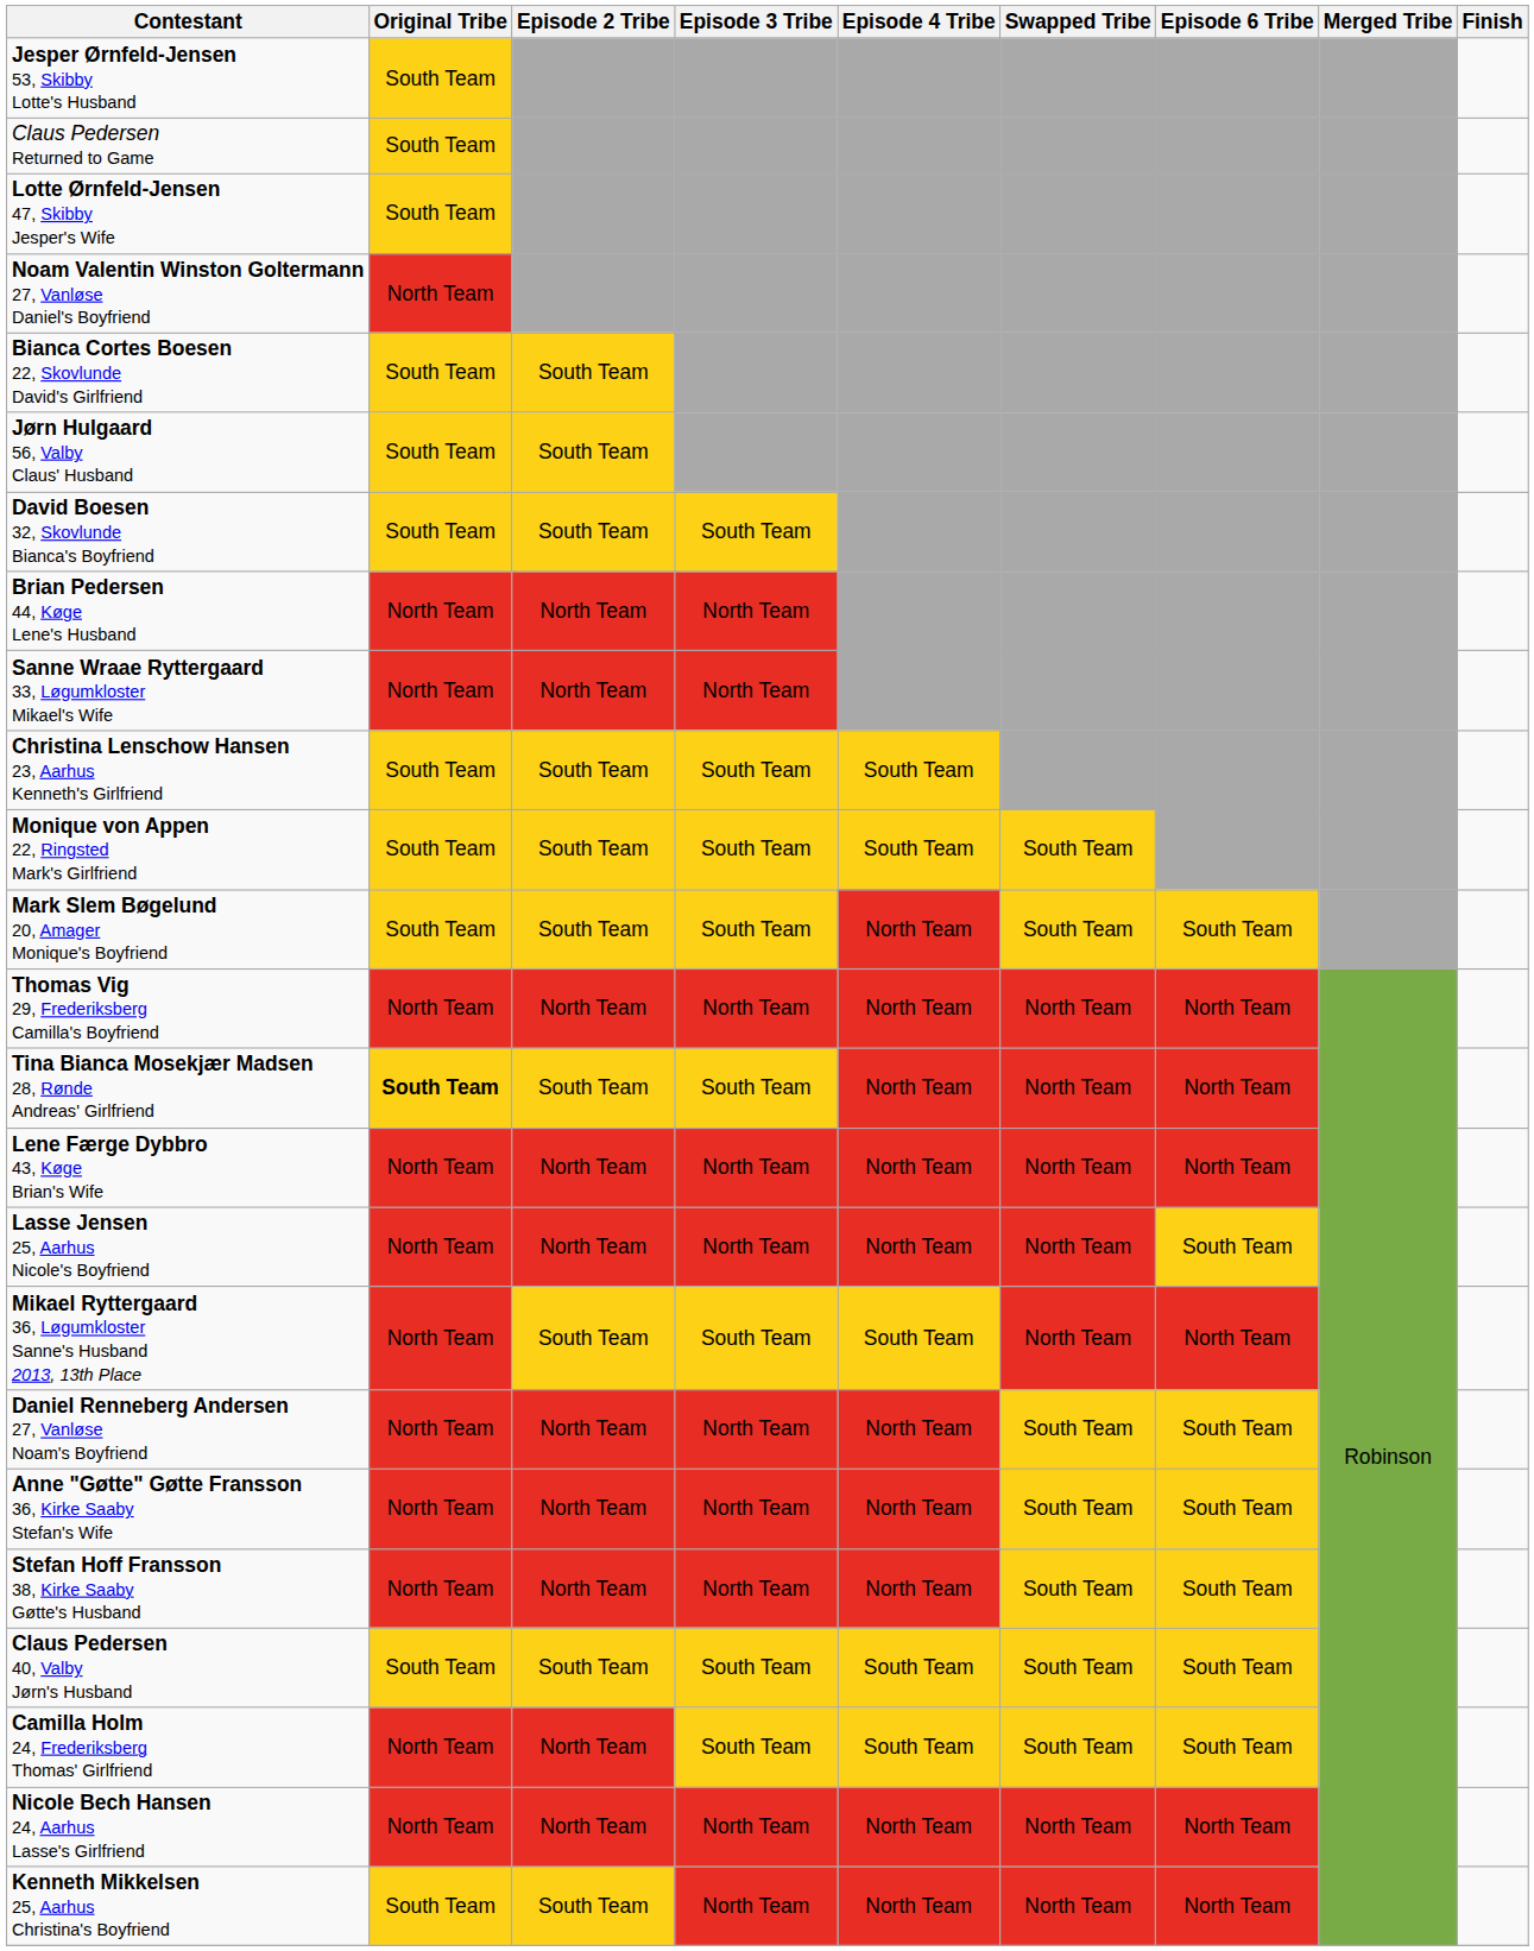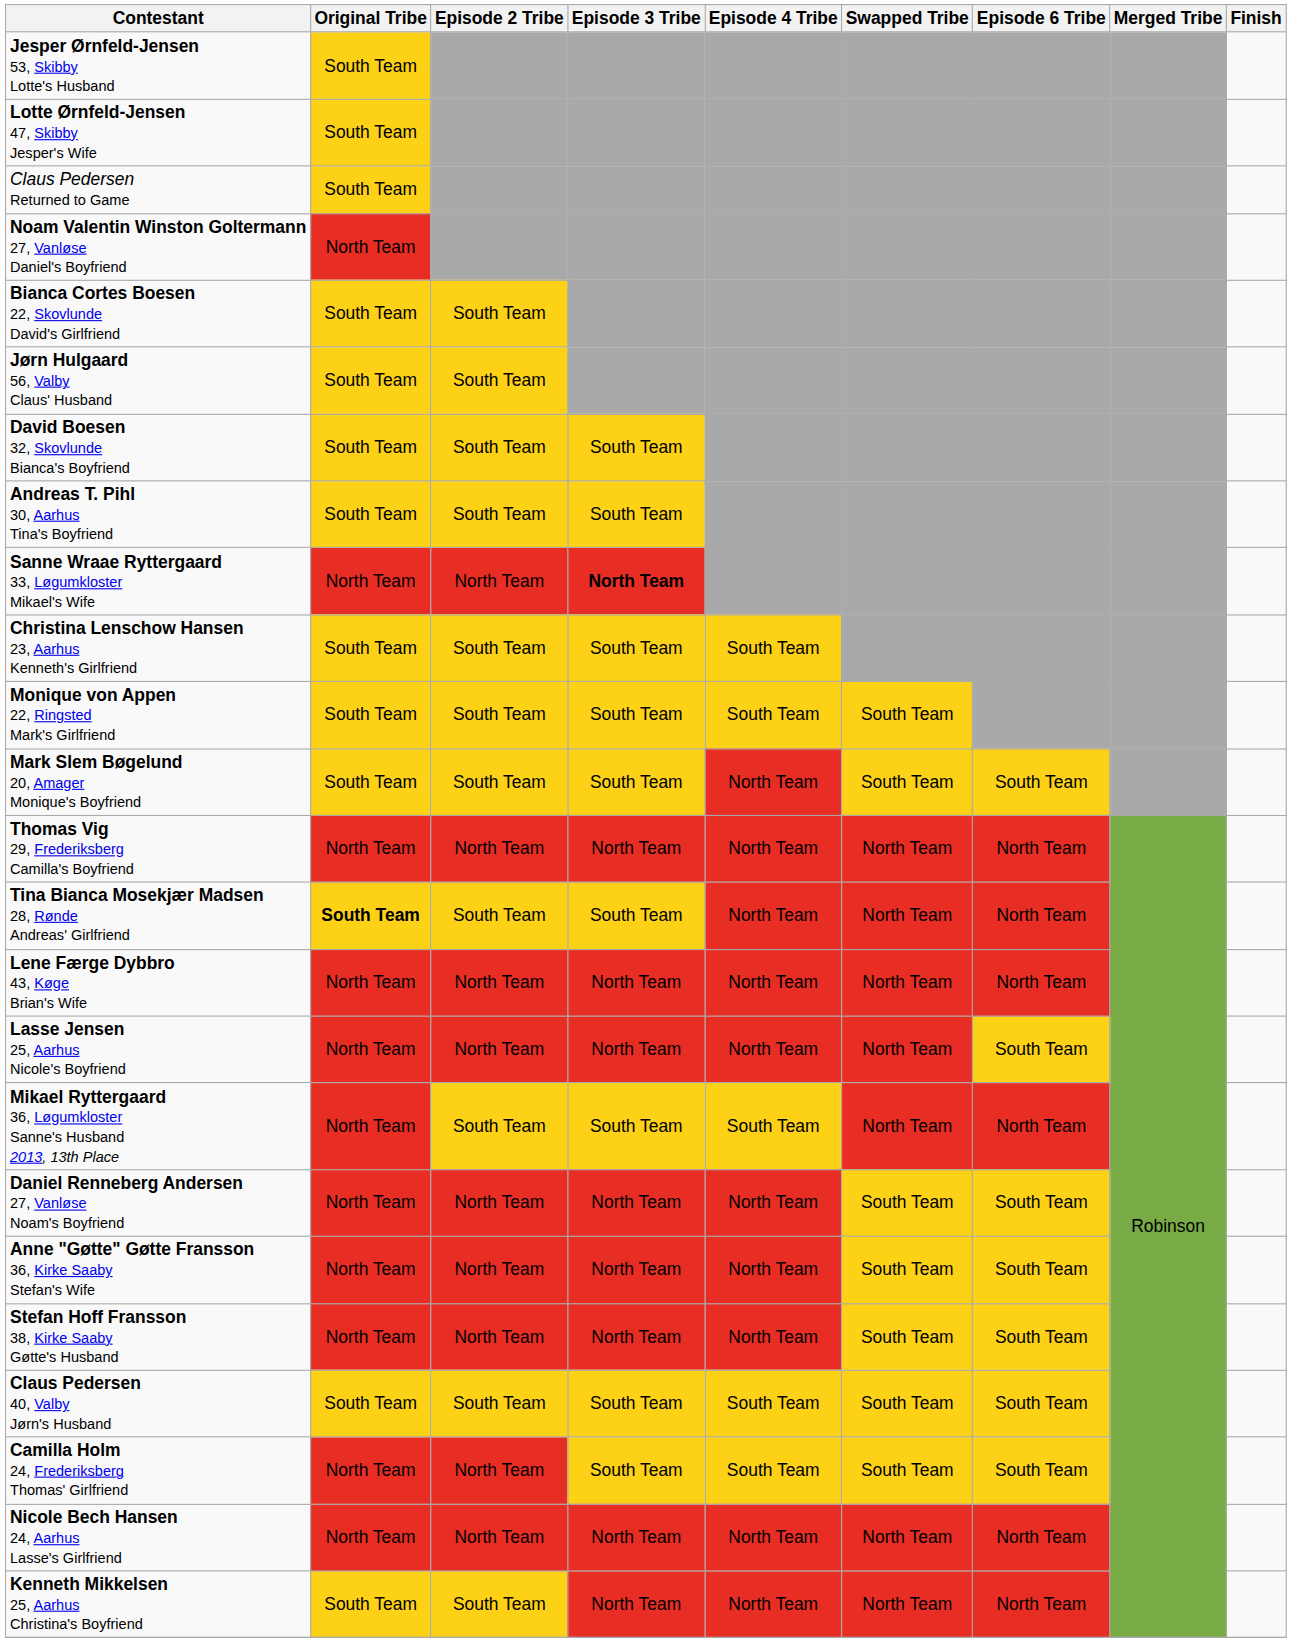 <table class="wikitable sortable" style="margin:auto; text-align:center">
 <tr>
 <th>Contestant</th>
 <th>Original Tribe</th>
 <th>Episode 2 Tribe</th>
 <th>Episode 3 Tribe</th>
 <th>Episode 4 Tribe</th>
 <th>Swapped Tribe</th>
 <th>Episode 6 Tribe</th>
 <th>Merged Tribe</th>
 <th>Finish</th>
 </tr>
 <tr>
 <td align="left"><strong>Jesper Ørnfeld-Jensen</strong><br><small>53, <a href='#'>Skibby</a><br> Lotte's Husband</small></td>
 <td bgcolor="#FCD116">South Team</td>
 <td bgcolor="darkgrey"></td>
 <td bgcolor="darkgrey"></td>
 <td bgcolor="darkgrey"></td>
 <td bgcolor="darkgrey"></td>
 <td bgcolor="darkgrey"></td>
 <td bgcolor="darkgrey"></td>
 <td></td>
 </tr>
 <tr>
-<td align="left"><em>Claus Pedersen</em><br><small>Returned to Game </small></td>
+<td align="left"><strong>Lotte Ørnfeld-Jensen</strong><br><small>47, <a href='#'>Skibby</a><br> Jesper's Wife</small></td>
 <td bgcolor="#FCD116">South Team</td>
 <td bgcolor="darkgrey"></td>
 <td bgcolor="darkgrey"></td>
 <td bgcolor="darkgrey"></td>
 <td bgcolor="darkgrey"></td>
 <td bgcolor="darkgrey"></td>
 <td bgcolor="darkgrey"></td>
 <td></td>
 </tr>
 <tr>
-<td align="left"><strong>Lotte Ørnfeld-Jensen</strong><br><small>47, <a href='#'>Skibby</a><br> Jesper's Wife</small></td>
+<td align="left"><em>Claus Pedersen</em><br><small>Returned to Game </small></td>
 <td bgcolor="#FCD116">South Team</td>
 <td bgcolor="darkgrey"></td>
 <td bgcolor="darkgrey"></td>
 <td bgcolor="darkgrey"></td>
 <td bgcolor="darkgrey"></td>
 <td bgcolor="darkgrey"></td>
 <td bgcolor="darkgrey"></td>
 <td></td>
 </tr>
 <tr>
 <td align="left"><strong>Noam Valentin Winston Goltermann</strong><br><small>27, <a href='#'>Vanløse</a><br> Daniel's Boyfriend</small></td>
 <td bgcolor="#E82E24">North Team</td>
 <td bgcolor="darkgrey"></td>
 <td bgcolor="darkgrey"></td>
 <td bgcolor="darkgrey"></td>
 <td bgcolor="darkgrey"></td>
 <td bgcolor="darkgrey"></td>
 <td bgcolor="darkgrey"></td>
 <td></td>
 </tr>
 <tr>
 <td align="left"><strong>Bianca Cortes Boesen</strong><br><small>22, <a href='#'>Skovlunde</a><br> David's Girlfriend</small></td>
 <td bgcolor="#FCD116">South Team</td>
 <td bgcolor="#FCD116">South Team</td>
 <td bgcolor="darkgrey"></td>
 <td bgcolor="darkgrey"></td>
 <td bgcolor="darkgrey"></td>
 <td bgcolor="darkgrey"></td>
 <td bgcolor="darkgrey"></td>
 <td></td>
 </tr>
 <tr>
 <td align="left"><strong>Jørn Hulgaard</strong><br><small>56, <a href='#'>Valby</a><br> Claus' Husband</small></td>
 <td bgcolor="#FCD116">South Team</td>
 <td bgcolor="#FCD116">South Team</td>
 <td bgcolor="darkgrey"></td>
 <td bgcolor="darkgrey"></td>
 <td bgcolor="darkgrey"></td>
 <td bgcolor="darkgrey"></td>
 <td bgcolor="darkgrey"></td>
 <td></td>
 </tr>
 <tr>
 <td align="left"><strong>David Boesen</strong><br><small>32, <a href='#'>Skovlunde</a><br> Bianca's Boyfriend </small></td>
 <td bgcolor="#FCD116">South Team</td>
 <td bgcolor="#FCD116">South Team</td>
 <td bgcolor="#FCD116">South Team</td>
 <td bgcolor="darkgrey"></td>
 <td bgcolor="darkgrey"></td>
 <td bgcolor="darkgrey"></td>
 <td bgcolor="darkgrey"></td>
 <td></td>
 </tr>
 <tr>
-<td align="left"><strong>Brian Pedersen</strong><br><small>44, <a href='#'>Køge</a><br> Lene's Husband </small></td>
-<td bgcolor="#E82E24">North Team</td>
-<td bgcolor="#E82E24">North Team</td>
-<td bgcolor="#E82E24">North Team</td>
+<td align="left"><strong>Andreas T. Pihl</strong><br><small>30, <a href='#'>Aarhus</a><br> Tina's Boyfriend</small></td>
+<td bgcolor="#FCD116">South Team</td>
+<td bgcolor="#FCD116">South Team</td>
+<td bgcolor="#FCD116">South Team</td>
 <td bgcolor="darkgrey"></td>
 <td bgcolor="darkgrey"></td>
 <td bgcolor="darkgrey"></td>
 <td bgcolor="darkgrey"></td>
 <td></td>
 </tr>
 <tr>
 <td align="left"><strong>Sanne Wraae Ryttergaard</strong><br><small>33, <a href='#'>Løgumkloster</a><br> Mikael's Wife</small></td>
 <td bgcolor="#E82E24">North Team</td>
 <td bgcolor="#E82E24">North Team</td>
-<td bgcolor="#E82E24">North Team</td>
+<td bgcolor="#E82E24"><strong>North Team</strong></td>
 <td bgcolor="darkgrey"></td>
 <td bgcolor="darkgrey"></td>
 <td bgcolor="darkgrey"></td>
 <td bgcolor="darkgrey"></td>
 <td></td>
 </tr>
 <tr>
 <td align="left"><strong>Christina Lenschow Hansen</strong><br><small>23, <a href='#'>Aarhus</a><br> Kenneth's Girlfriend</small></td>
 <td bgcolor="#FCD116">South Team</td>
 <td bgcolor="#FCD116">South Team</td>
 <td bgcolor="#FCD116">South Team</td>
 <td bgcolor="#FCD116">South Team</td>
 <td bgcolor="darkgrey"></td>
 <td bgcolor="darkgrey"></td>
 <td bgcolor="darkgrey"></td>
 <td></td>
 </tr>
 <tr>
 <td align="left"><strong>Monique von Appen</strong><br><small>22, <a href='#'>Ringsted</a><br> Mark's Girlfriend</small></td>
 <td bgcolor="#FCD116">South Team</td>
 <td bgcolor="#FCD116">South Team</td>
 <td bgcolor="#FCD116">South Team</td>
 <td bgcolor="#FCD116">South Team</td>
 <td bgcolor="#FCD116">South Team</td>
 <td bgcolor="darkgrey"></td>
 <td bgcolor="darkgrey"></td>
 <td></td>
 </tr>
 <tr>
 <td align="left"><strong>Mark Slem Bøgelund</strong><br><small>20, <a href='#'>Amager</a><br> Monique's Boyfriend</small></td>
 <td bgcolor="#FCD116">South Team</td>
 <td bgcolor="#FCD116">South Team</td>
 <td bgcolor="#FCD116">South Team</td>
 <td bgcolor="#E82E24">North Team</td>
 <td bgcolor="#FCD116">South Team</td>
 <td bgcolor="#FCD116">South Team</td>
 <td bgcolor="darkgrey"></td>
 <td></td>
 </tr>
 <tr>
 <td align="left"><strong>Thomas Vig</strong><br><small>29, <a href='#'>Frederiksberg</a><br> Camilla's Boyfriend</small></td>
 <td bgcolor="#E82E24">North Team</td>
 <td bgcolor="#E82E24">North Team</td>
 <td bgcolor="#E82E24">North Team</td>
 <td bgcolor="#E82E24">North Team</td>
 <td bgcolor="#E82E24">North Team</td>
 <td bgcolor="#E82E24">North Team</td>
 <td rowspan="12" bgcolor="#78AB46">Robinson</td>
 <td></td>
 </tr>
 <tr>
 <td align="left"><strong>Tina Bianca Mosekjær Madsen</strong><br><small>28, <a href='#'>Rønde</a><br> Andreas' Girlfriend</small></td>
 <td bgcolor="#FCD116"><strong>South Team</strong></td>
 <td bgcolor="#FCD116">South Team</td>
 <td bgcolor="#FCD116">South Team</td>
 <td bgcolor="#E82E24">North Team</td>
 <td bgcolor="#E82E24">North Team</td>
 <td bgcolor="#E82E24">North Team</td>
 <td></td>
 </tr>
 <tr>
 <td align="left"><strong>Lene Færge Dybbro</strong><br><small>43, <a href='#'>Køge</a><br> Brian's Wife</small></td>
 <td bgcolor="#E82E24">North Team</td>
 <td bgcolor="#E82E24">North Team</td>
 <td bgcolor="#E82E24">North Team</td>
 <td bgcolor="#E82E24">North Team</td>
 <td bgcolor="#E82E24">North Team</td>
 <td bgcolor="#E82E24">North Team</td>
 <td></td>
 </tr>
 <tr>
 <td align="left"><strong>Lasse Jensen</strong><br><small>25, <a href='#'>Aarhus</a><br> Nicole's Boyfriend</small></td>
 <td bgcolor="#E82E24">North Team</td>
 <td bgcolor="#E82E24">North Team</td>
 <td bgcolor="#E82E24">North Team</td>
 <td bgcolor="#E82E24">North Team</td>
 <td bgcolor="#E82E24">North Team</td>
 <td bgcolor="#FCD116">South Team</td>
 <td></td>
 </tr>
 <tr>
 <td align="left"><strong>Mikael Ryttergaard</strong><br><small>36, <a href='#'>Løgumkloster</a><br> Sanne's Husband<br> <em><a href='#'>2013</a>, 13th Place</em></small></td>
 <td bgcolor="#E82E24">North Team</td>
 <td bgcolor="#FCD116">South Team</td>
 <td bgcolor="#FCD116">South Team</td>
 <td bgcolor="#FCD116">South Team</td>
 <td bgcolor="#E82E24">North Team</td>
 <td bgcolor="#E82E24">North Team</td>
 <td></td>
 </tr>
 <tr>
 <td align="left"><strong>Daniel Renneberg Andersen</strong><br><small>27, <a href='#'>Vanløse</a><br> Noam's Boyfriend</small></td>
 <td bgcolor="#E82E24">North Team</td>
 <td bgcolor="#E82E24">North Team</td>
 <td bgcolor="#E82E24">North Team</td>
 <td bgcolor="#E82E24">North Team</td>
 <td bgcolor="#FCD116">South Team</td>
 <td bgcolor="#FCD116">South Team</td>
 <td></td>
 </tr>
 <tr>
 <td align="left"><strong>Anne "Gøtte" Gøtte Fransson</strong><br><small>36, <a href='#'>Kirke Saaby</a><br> Stefan's Wife</small></td>
 <td bgcolor="#E82E24">North Team</td>
 <td bgcolor="#E82E24">North Team</td>
 <td bgcolor="#E82E24">North Team</td>
 <td bgcolor="#E82E24">North Team</td>
 <td bgcolor="#FCD116">South Team</td>
 <td bgcolor="#FCD116">South Team</td>
 <td></td>
 </tr>
 <tr>
 <td align="left"><strong>Stefan Hoff Fransson</strong><br><small>38, <a href='#'>Kirke Saaby</a><br> Gøtte's Husband</small></td>
 <td bgcolor="#E82E24">North Team</td>
 <td bgcolor="#E82E24">North Team</td>
 <td bgcolor="#E82E24">North Team</td>
 <td bgcolor="#E82E24">North Team</td>
 <td bgcolor="#FCD116">South Team</td>
 <td bgcolor="#FCD116">South Team</td>
 <td></td>
 </tr>
 <tr>
 <td align="left"><strong>Claus Pedersen</strong><br><small>40, <a href='#'>Valby</a><br> Jørn's Husband</small></td>
 <td bgcolor="#FCD116">South Team</td>
 <td bgcolor="#FCD116">South Team</td>
 <td bgcolor="#FCD116">South Team</td>
 <td bgcolor="#FCD116">South Team</td>
 <td bgcolor="#FCD116">South Team</td>
 <td bgcolor="#FCD116">South Team</td>
 <td></td>
 </tr>
 <tr>
 <td align="left"><strong>Camilla Holm</strong><br><small>24, <a href='#'>Frederiksberg</a><br> Thomas' Girlfriend</small></td>
 <td bgcolor="#E82E24">North Team</td>
 <td bgcolor="#E82E24">North Team</td>
 <td bgcolor="#FCD116">South Team</td>
 <td bgcolor="#FCD116">South Team</td>
 <td bgcolor="#FCD116">South Team</td>
 <td bgcolor="#FCD116">South Team</td>
 <td></td>
 </tr>
 <tr>
 <td align="left"><strong>Nicole Bech Hansen</strong><br><small>24, <a href='#'>Aarhus</a><br> Lasse's Girlfriend</small></td>
 <td bgcolor="#E82E24">North Team</td>
 <td bgcolor="#E82E24">North Team</td>
 <td bgcolor="#E82E24">North Team</td>
 <td bgcolor="#E82E24">North Team</td>
 <td bgcolor="#E82E24">North Team</td>
 <td bgcolor="#E82E24">North Team</td>
 <td></td>
 </tr>
 <tr>
 <td align="left"><strong>Kenneth Mikkelsen</strong><br><small>25, <a href='#'>Aarhus</a><br> Christina's Boyfriend</small></td>
 <td bgcolor="#FCD116">South Team</td>
 <td bgcolor="#FCD116">South Team</td>
 <td bgcolor="#E82E24">North Team</td>
 <td bgcolor="#E82E24">North Team</td>
 <td bgcolor="#E82E24">North Team</td>
 <td bgcolor="#E82E24">North Team</td>
 <td></td>
 </tr>
 <tr>
 </tr>
 </table>
